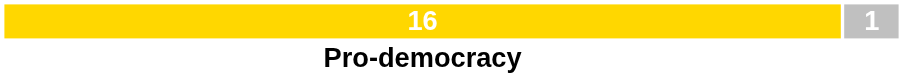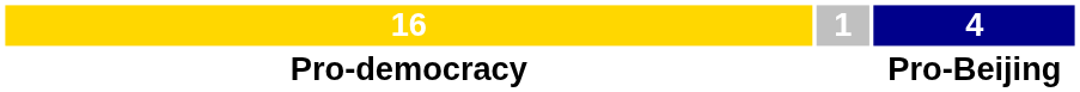 <table style="width:60%; text-align:center;">
 <tr style="color:white;">
 <td style="background:gold; width:76%;"><strong>16</strong></td>
 <td style="background:silver; width:5%;"><strong>1</strong></td>
+<td style="background:darkblue; width:19%;"><strong>4</strong></td>
 </tr>
 <tr>
 <td><span><strong>Pro-democracy</strong></span></td>
 <td></td>
+<td><span><strong>Pro-Beijing</strong></span></td>
 </tr>
 </table>
